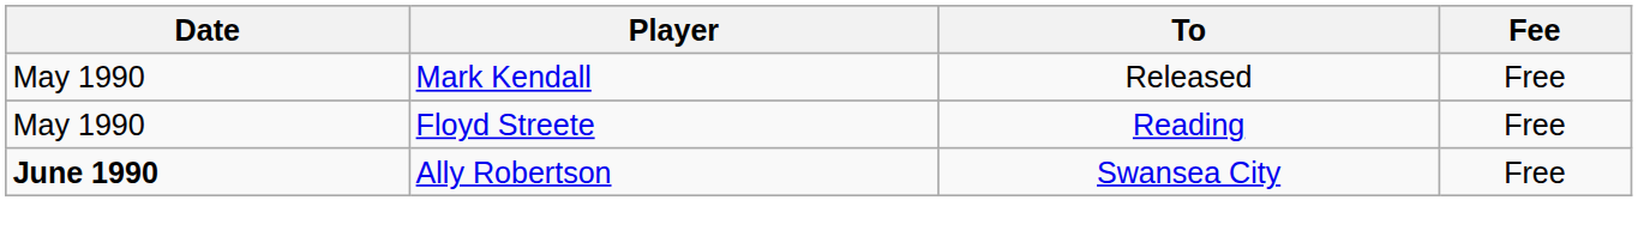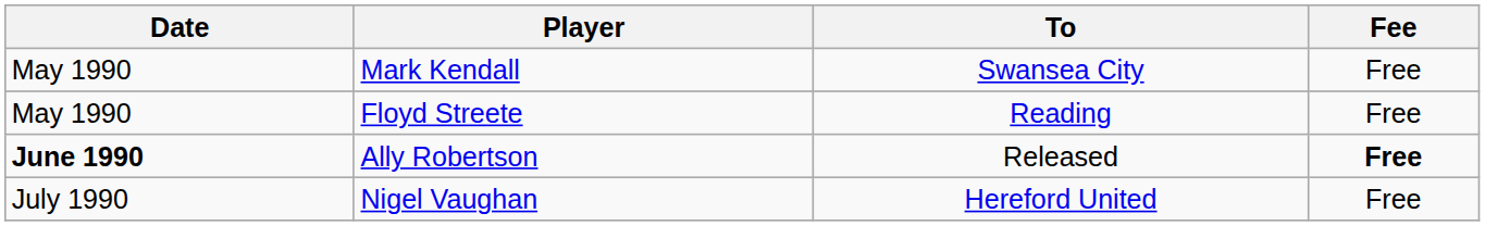 <table class="wikitable" style="text-align:center; font-size:95%;width:65%; text-align:left">
 <tr>
 <th><strong>Date</strong></th>
 <th><strong>Player</strong></th>
 <th><strong>To</strong></th>
 <th><strong>Fee</strong></th>
 </tr>
 <tr --->
 <td>May 1990</td>
 <td> <a href='#'>Mark Kendall</a></td>
-<td align="center">Released</td>
+<td align="center"><a href='#'>Swansea City</a></td>
 <td align="center">Free</td>
 </tr>
 <tr --->
 <td>May 1990</td>
 <td> <a href='#'>Floyd Streete</a></td>
 <td align="center"><a href='#'>Reading</a></td>
 <td align="center">Free</td>
 </tr>
 <tr --->
 <td><strong>June 1990</strong></td>
 <td> <a href='#'>Ally Robertson</a></td>
-<td align="center"><a href='#'>Swansea City</a></td>
+<td align="center">Released</td>
+<td align="center"><strong>Free</strong></td>
+</tr>
+<tr --->
+<td>July 1990</td>
+<td> <a href='#'>Nigel Vaughan</a></td>
+<td align="center"><a href='#'>Hereford United</a></td>
 <td align="center">Free</td>
 </tr>
 </table>
